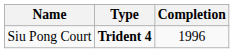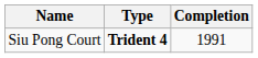 <table class="wikitable" style="text-align: center">
 <tr>
 <th>Name</th>
 <th>Type</th>
 <th>Completion</th>
 </tr>
 <tr>
 <td>Siu Pong Court</td>
 <td><strong>Trident 4</strong></td>
-<td>1996</td>
+<td>1991</td>
 </tr>
 </table>
